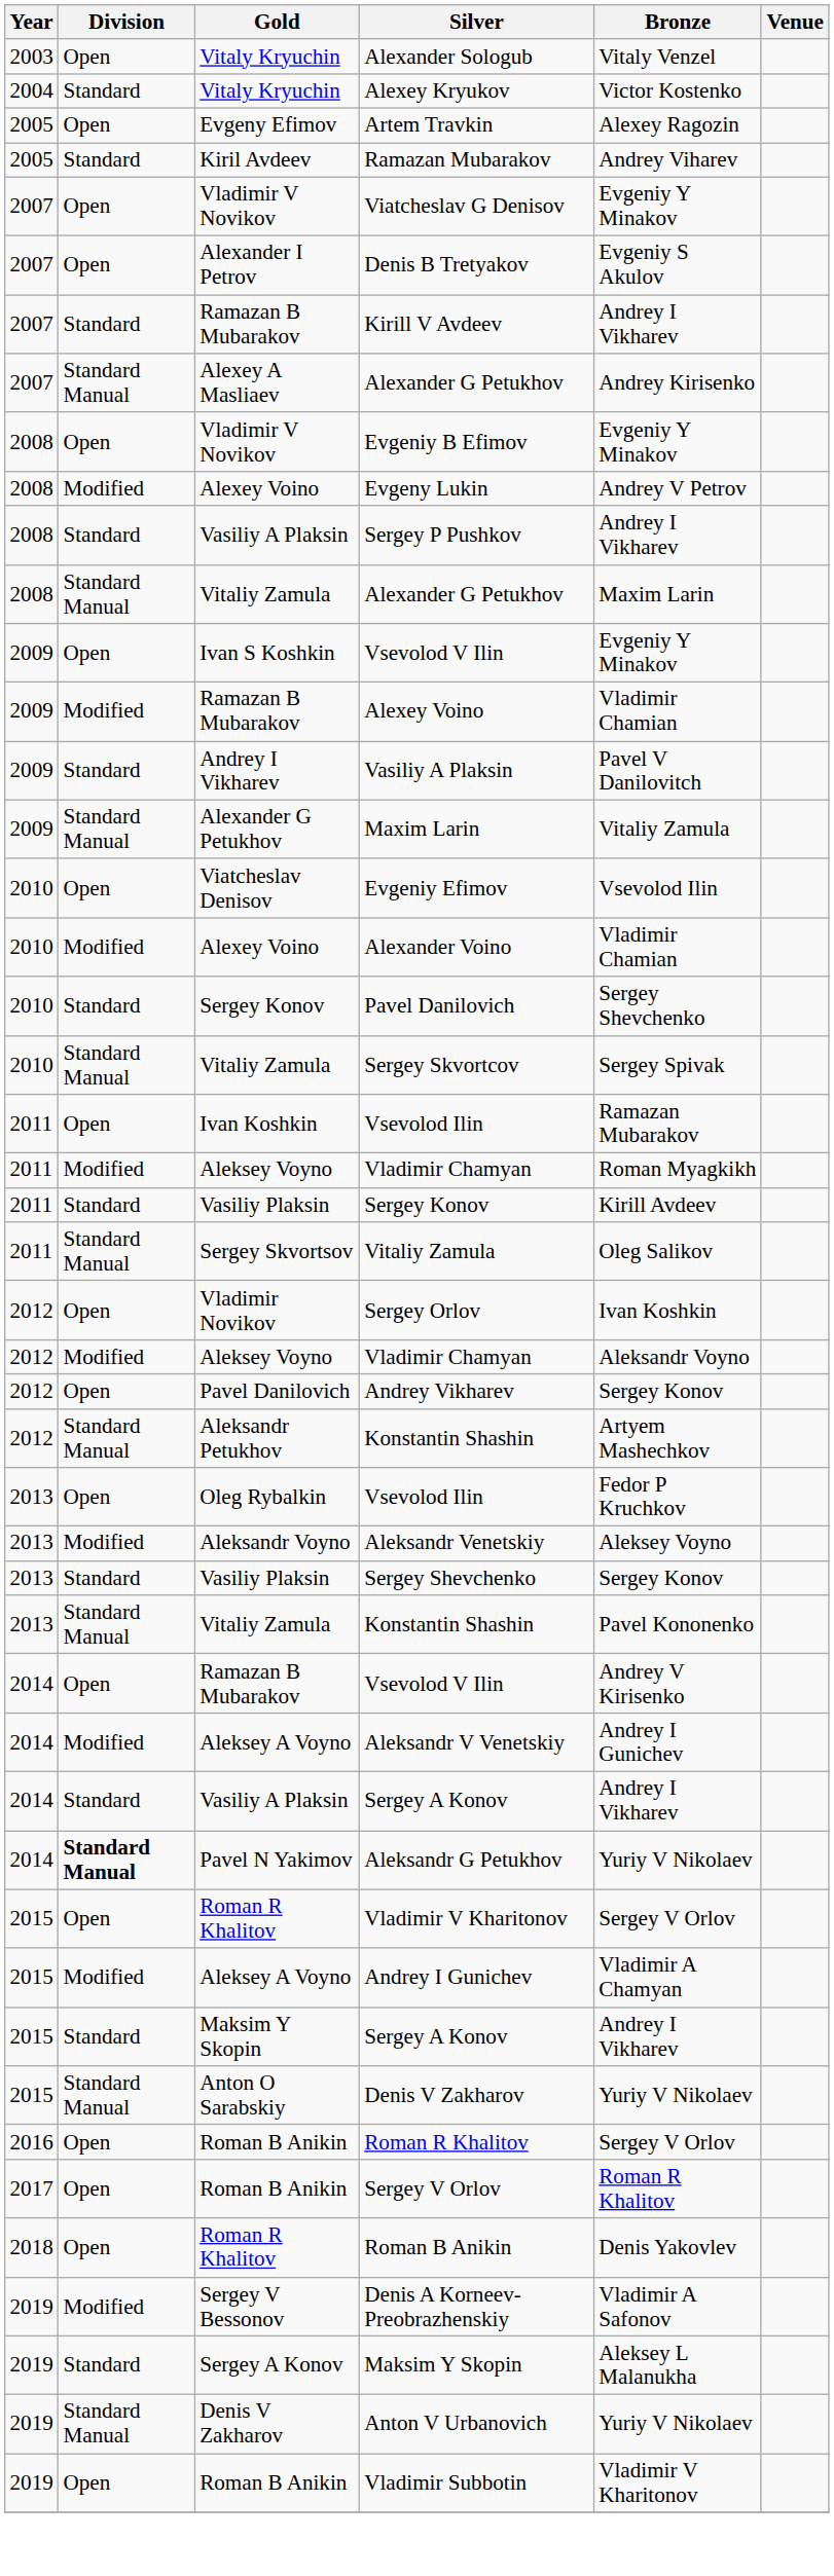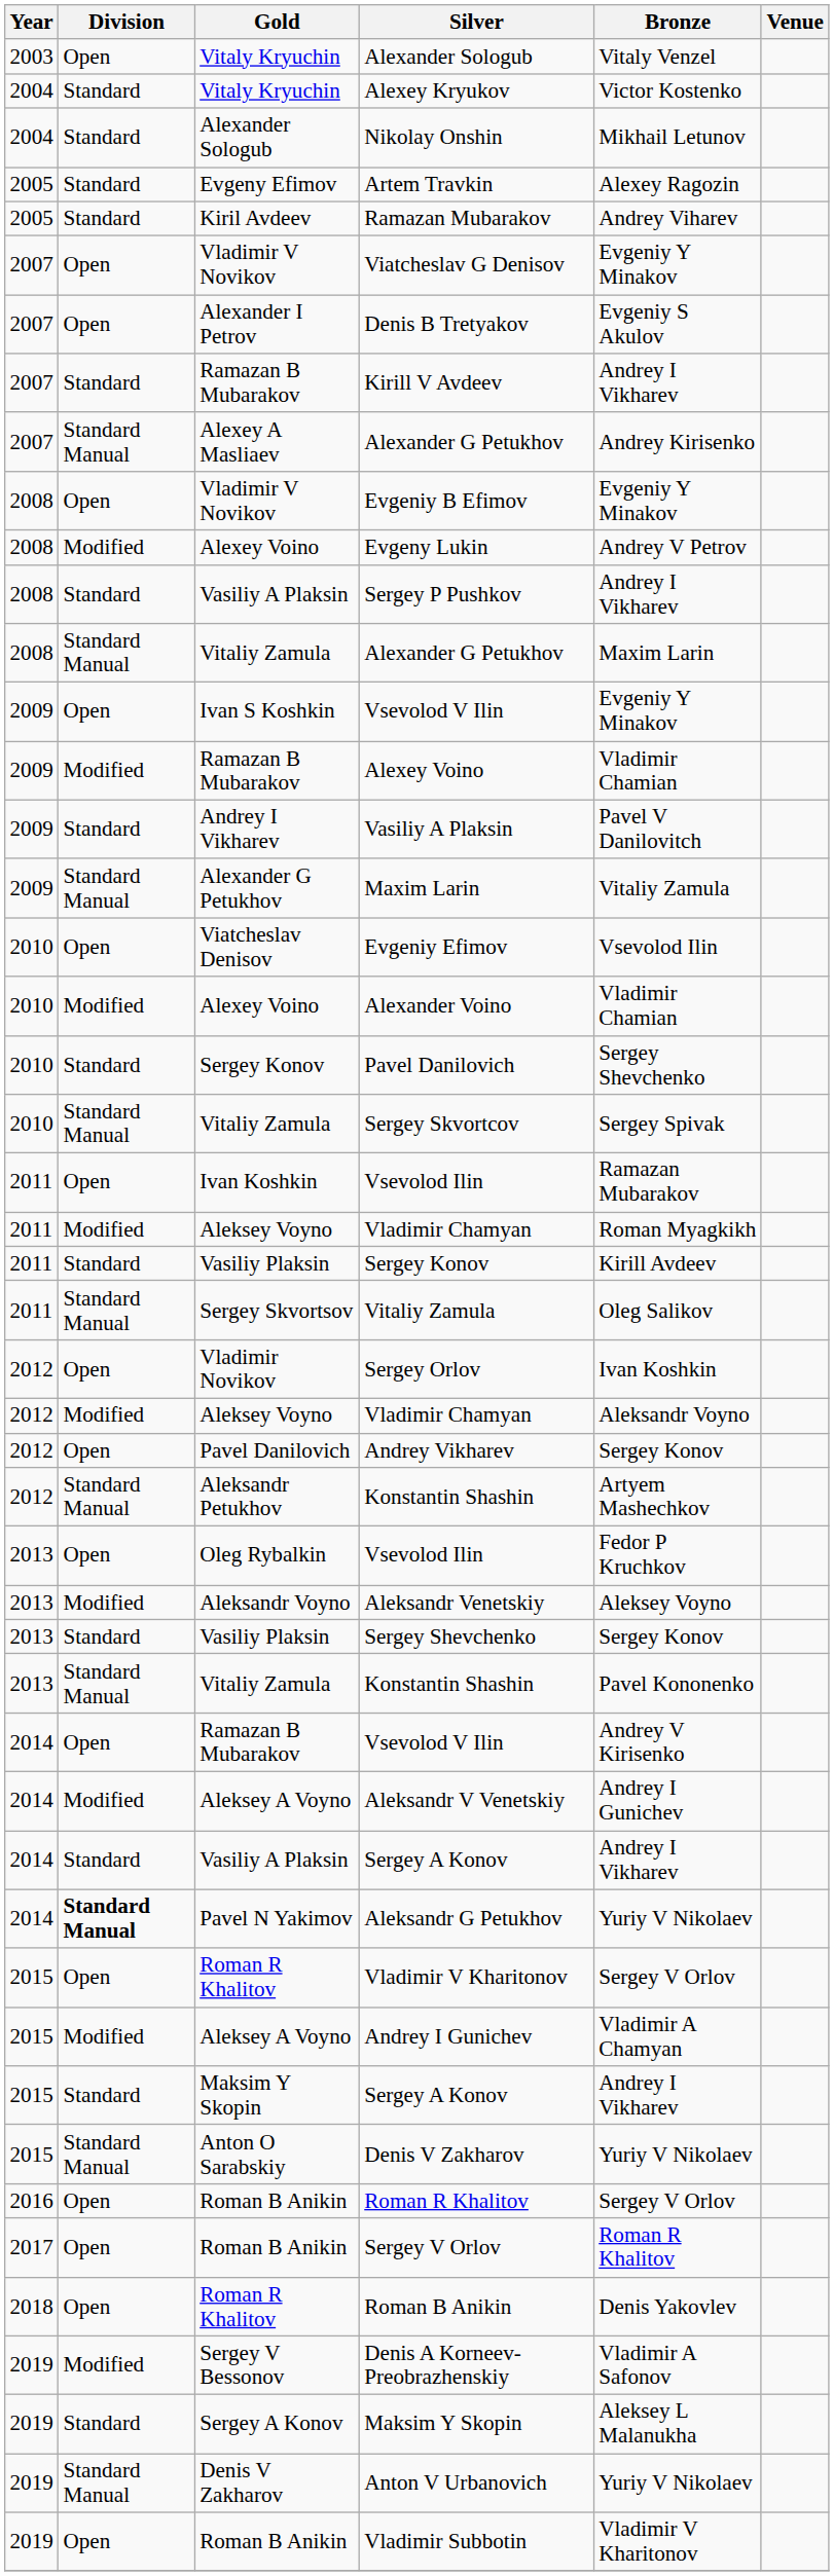 <table class="wikitable sortable" style="text-align: left;">
 <tr>
 <th>Year</th>
 <th>Division</th>
 <th> Gold</th>
 <th> Silver</th>
 <th> Bronze</th>
 <th>Venue</th>
 </tr>
 <tr>
 <td>2003</td>
 <td>Open</td>
 <td> <a href='#'>Vitaly Kryuchin</a></td>
 <td> Alexander Sologub</td>
 <td> Vitaly Venzel</td>
 <td></td>
 </tr>
 <tr>
 <td>2004</td>
 <td>Standard</td>
 <td> <a href='#'>Vitaly Kryuchin</a></td>
 <td> Alexey Kryukov</td>
 <td> Victor Kostenko</td>
 <td></td>
 </tr>
 <tr>
+<td>2004</td>
+<td>Standard</td>
+<td>Alexander Sologub</td>
+<td>Nikolay Onshin</td>
+<td>Mikhail Letunov</td>
+<td></td>
+</tr>
+<tr>
 <td>2005</td>
-<td>Open</td>
+<td>Standard</td>
 <td> Evgeny Efimov</td>
 <td> Artem Travkin</td>
 <td> Alexey Ragozin</td>
 <td></td>
 </tr>
 <tr>
 <td>2005</td>
 <td>Standard</td>
 <td> Kiril Avdeev</td>
 <td> Ramazan Mubarakov</td>
 <td> Andrey Viharev</td>
 <td></td>
 </tr>
 <tr>
 <td>2007</td>
 <td>Open</td>
 <td> Vladimir V Novikov</td>
 <td> Viatcheslav G Denisov</td>
 <td> Evgeniy Y Minakov</td>
 <td></td>
 </tr>
 <tr>
 <td>2007</td>
 <td>Open</td>
 <td> Alexander I Petrov</td>
 <td> Denis B Tretyakov</td>
 <td> Evgeniy S Akulov</td>
 <td></td>
 </tr>
 <tr>
 <td>2007</td>
 <td>Standard</td>
 <td> Ramazan B Mubarakov</td>
 <td> Kirill V Avdeev</td>
 <td> Andrey I Vikharev</td>
 <td></td>
 </tr>
 <tr>
 <td>2007</td>
 <td>Standard Manual</td>
 <td> Alexey A Masliaev</td>
 <td> Alexander G Petukhov</td>
 <td>Andrey Kirisenko</td>
 <td></td>
 </tr>
 <tr>
 <td>2008</td>
 <td>Open</td>
 <td> Vladimir V Novikov</td>
 <td> Evgeniy B Efimov</td>
 <td> Evgeniy Y Minakov</td>
 <td></td>
 </tr>
 <tr>
 <td>2008</td>
 <td>Modified</td>
 <td> Alexey Voino</td>
 <td> Evgeny Lukin</td>
 <td> Andrey V Petrov</td>
 <td></td>
 </tr>
 <tr>
 <td>2008</td>
 <td>Standard</td>
 <td> Vasiliy A Plaksin</td>
 <td> Sergey P Pushkov</td>
 <td> Andrey I Vikharev</td>
 <td></td>
 </tr>
 <tr>
 <td>2008</td>
 <td>Standard Manual</td>
 <td>Vitaliy Zamula</td>
 <td>Alexander G Petukhov</td>
 <td>Maxim Larin</td>
 <td></td>
 </tr>
 <tr>
 <td>2009</td>
 <td>Open</td>
 <td>Ivan S Koshkin</td>
 <td>Vsevolod V Ilin</td>
 <td>Evgeniy Y Minakov</td>
 <td></td>
 </tr>
 <tr>
 <td>2009</td>
 <td>Modified</td>
 <td>Ramazan B Mubarakov</td>
 <td>Alexey Voino</td>
 <td>Vladimir Chamian</td>
 <td></td>
 </tr>
 <tr>
 <td>2009</td>
 <td>Standard</td>
 <td>Andrey I Vikharev</td>
 <td>Vasiliy A Plaksin</td>
 <td>Pavel V Danilovitch</td>
 <td></td>
 </tr>
 <tr>
 <td>2009</td>
 <td>Standard Manual</td>
 <td>Alexander G Petukhov</td>
 <td>Maxim Larin</td>
 <td>Vitaliy Zamula</td>
 <td></td>
 </tr>
 <tr>
 <td>2010</td>
 <td>Open</td>
 <td>Viatcheslav Denisov</td>
 <td>Evgeniy Efimov</td>
 <td>Vsevolod Ilin</td>
 <td></td>
 </tr>
 <tr>
 <td>2010</td>
 <td>Modified</td>
 <td>Alexey Voino</td>
 <td>Alexander Voino</td>
 <td>Vladimir Chamian</td>
 <td></td>
 </tr>
 <tr>
 <td>2010</td>
 <td>Standard</td>
 <td>Sergey Konov</td>
 <td>Pavel Danilovich</td>
 <td>Sergey Shevchenko</td>
 <td></td>
 </tr>
 <tr>
 <td>2010</td>
 <td>Standard Manual</td>
 <td>Vitaliy Zamula</td>
 <td>Sergey Skvortcov</td>
 <td>Sergey Spivak</td>
 <td></td>
 </tr>
 <tr>
 <td>2011</td>
 <td>Open</td>
 <td>Ivan Koshkin</td>
 <td>Vsevolod Ilin</td>
 <td>Ramazan Mubarakov</td>
 <td></td>
 </tr>
 <tr>
 <td>2011</td>
 <td>Modified</td>
 <td>Aleksey Voyno</td>
 <td>Vladimir Chamyan</td>
 <td>Roman Myagkikh</td>
 <td></td>
 </tr>
 <tr>
 <td>2011</td>
 <td>Standard</td>
 <td>Vasiliy Plaksin</td>
 <td>Sergey Konov</td>
 <td>Kirill Avdeev</td>
 <td></td>
 </tr>
 <tr>
 <td>2011</td>
 <td>Standard Manual</td>
 <td>Sergey Skvortsov</td>
 <td>Vitaliy Zamula</td>
 <td>Oleg Salikov</td>
 <td></td>
 </tr>
 <tr>
 <td>2012</td>
 <td>Open</td>
 <td>Vladimir Novikov</td>
 <td>Sergey Orlov</td>
 <td>Ivan Koshkin</td>
 <td></td>
 </tr>
 <tr>
 <td>2012</td>
 <td>Modified</td>
 <td>Aleksey Voyno</td>
 <td>Vladimir Chamyan</td>
 <td>Aleksandr Voyno</td>
 <td></td>
 </tr>
 <tr>
 <td>2012</td>
 <td>Open</td>
 <td>Pavel Danilovich</td>
 <td>Andrey Vikharev</td>
 <td>Sergey Konov</td>
 <td></td>
 </tr>
 <tr>
 <td>2012</td>
 <td>Standard Manual</td>
 <td>Aleksandr Petukhov</td>
 <td>Konstantin Shashin</td>
 <td>Artyem Mashechkov</td>
 <td></td>
 </tr>
 <tr>
 <td>2013</td>
 <td>Open</td>
 <td>Oleg Rybalkin</td>
 <td>Vsevolod Ilin</td>
 <td> Fedor P Kruchkov</td>
 <td></td>
 </tr>
 <tr>
 <td>2013</td>
 <td>Modified</td>
 <td>Aleksandr Voyno</td>
 <td>Aleksandr Venetskiy</td>
 <td>Aleksey Voyno</td>
 <td></td>
 </tr>
 <tr>
 <td>2013</td>
 <td>Standard</td>
 <td>Vasiliy Plaksin</td>
 <td>Sergey Shevchenko</td>
 <td>Sergey Konov</td>
 <td></td>
 </tr>
 <tr>
 <td>2013</td>
 <td>Standard Manual</td>
 <td>Vitaliy Zamula</td>
 <td>Konstantin Shashin</td>
 <td>Pavel Kononenko</td>
 <td></td>
 </tr>
 <tr>
 <td>2014</td>
 <td>Open</td>
 <td>Ramazan B Mubarakov</td>
 <td>Vsevolod V Ilin</td>
 <td>Andrey V Kirisenko</td>
 <td></td>
 </tr>
 <tr>
 <td>2014</td>
 <td>Modified</td>
 <td>Aleksey A Voyno</td>
 <td>Aleksandr V Venetskiy</td>
 <td>Andrey I Gunichev</td>
 <td></td>
 </tr>
 <tr>
 <td>2014</td>
 <td>Standard</td>
 <td>Vasiliy A Plaksin</td>
 <td>Sergey A Konov</td>
 <td>Andrey I Vikharev</td>
 <td></td>
 </tr>
 <tr>
 <td>2014</td>
 <td><strong>Standard Manual</strong></td>
 <td>Pavel N Yakimov</td>
 <td>Aleksandr G Petukhov</td>
 <td>Yuriy V Nikolaev</td>
 <td></td>
 </tr>
 <tr>
 <td>2015</td>
 <td>Open</td>
 <td><a href='#'>Roman R Khalitov</a></td>
 <td>Vladimir V Kharitonov</td>
 <td>Sergey V Orlov</td>
 <td></td>
 </tr>
 <tr>
 <td>2015</td>
 <td>Modified</td>
 <td>Aleksey A Voyno</td>
 <td>Andrey I Gunichev</td>
 <td>Vladimir A Chamyan</td>
 <td></td>
 </tr>
 <tr>
 <td>2015</td>
 <td>Standard</td>
 <td>Maksim Y Skopin</td>
 <td>Sergey A Konov</td>
 <td>Andrey I Vikharev</td>
 <td></td>
 </tr>
 <tr>
 <td>2015</td>
 <td>Standard Manual</td>
 <td>Anton O Sarabskiy</td>
 <td>Denis V Zakharov</td>
 <td>Yuriy V Nikolaev</td>
 <td></td>
 </tr>
 <tr>
 <td>2016</td>
 <td>Open</td>
 <td>Roman B Anikin</td>
 <td><a href='#'>Roman R Khalitov</a></td>
 <td>Sergey V Orlov</td>
 <td></td>
 </tr>
 <tr>
 <td>2017</td>
 <td>Open</td>
 <td>Roman B Anikin</td>
 <td>Sergey V Orlov</td>
 <td><a href='#'>Roman R Khalitov</a></td>
 <td></td>
 </tr>
 <tr>
 <td>2018</td>
 <td>Open</td>
 <td><a href='#'>Roman R Khalitov</a></td>
 <td>Roman B Anikin</td>
 <td>Denis Yakovlev</td>
 <td></td>
 </tr>
 <tr>
 <td>2019</td>
 <td>Modified</td>
 <td>Sergey V Bessonov</td>
 <td>Denis A Korneev-Preobrazhenskiy</td>
 <td>Vladimir A Safonov</td>
 <td></td>
 </tr>
 <tr>
 <td>2019</td>
 <td>Standard</td>
 <td>Sergey A Konov</td>
 <td>Maksim Y Skopin</td>
 <td>Aleksey L Malanukha</td>
 <td></td>
 </tr>
 <tr>
 <td>2019</td>
 <td>Standard Manual</td>
 <td>Denis V Zakharov</td>
 <td>Anton V Urbanovich</td>
 <td>Yuriy V Nikolaev</td>
 <td></td>
 </tr>
 <tr>
 <td>2019</td>
 <td>Open</td>
 <td>Roman B Anikin</td>
 <td>Vladimir Subbotin</td>
 <td>Vladimir V Kharitonov</td>
 <td></td>
 </tr>
 <tr>
 </tr>
 </table>
